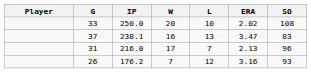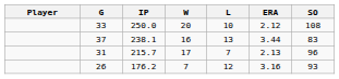 <table class="wikitable sortable">
 <tr>
 <th bgcolor="#DDDDFF" width="16%">Player</th>
 <th bgcolor="#DDDDFF" width="9%">G</th>
 <th bgcolor="#DDDDFF" width="9%">IP</th>
 <th bgcolor="#DDDDFF" width="9%">W</th>
 <th bgcolor="#DDDDFF" width="9%">L</th>
 <th bgcolor="#DDDDFF" width="9%">ERA</th>
 <th bgcolor="#DDDDFF" width="9%">SO</th>
 </tr>
 <tr align="center">
 <td></td>
 <td>33</td>
 <td>250.0</td>
 <td>20</td>
 <td>10</td>
-<td>2.02</td>
+<td>2.12</td>
 <td>108</td>
 </tr>
 <tr align=center>
 <td></td>
 <td>37</td>
 <td>238.1</td>
 <td>16</td>
 <td>13</td>
-<td>3.47</td>
+<td>3.44</td>
 <td>83</td>
 </tr>
 <tr align="center">
 <td></td>
 <td>31</td>
-<td>216.0</td>
+<td>215.7</td>
 <td>17</td>
 <td>7</td>
 <td>2.13</td>
 <td>96</td>
 </tr>
 <tr align="center">
 <td></td>
 <td>26</td>
 <td>176.2</td>
 <td>7</td>
 <td>12</td>
 <td>3.16</td>
 <td>93</td>
 </tr>
 </table>
